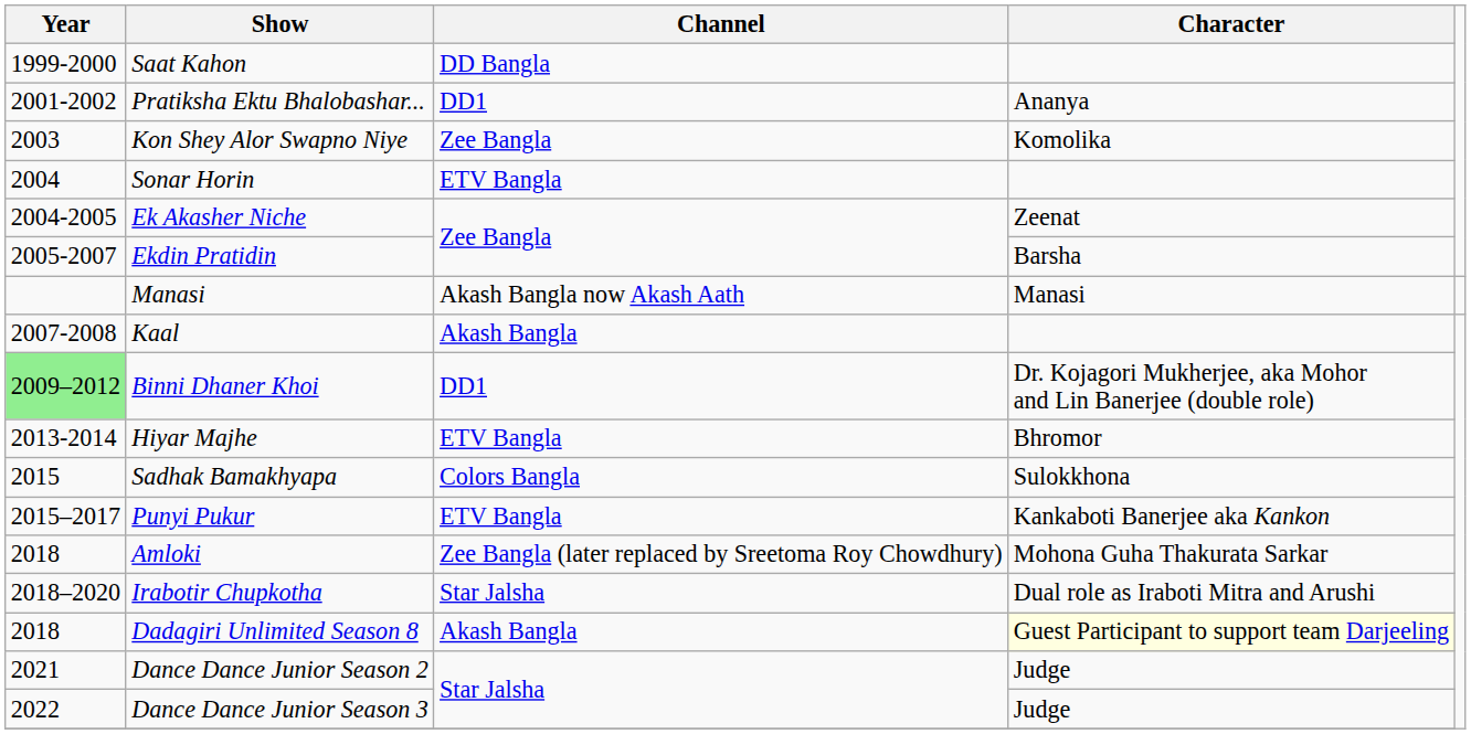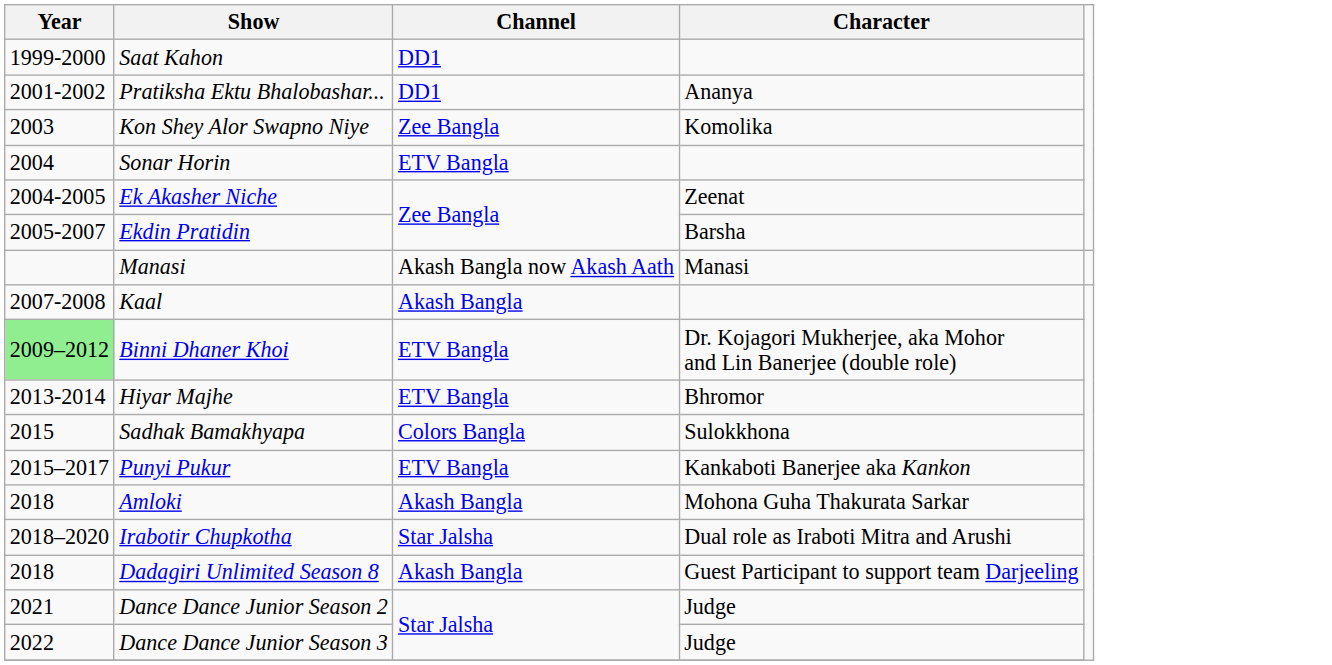 <table class="wikitable">
 <tr>
 <th>Year</th>
 <th>Show</th>
 <th>Channel</th>
 <th>Character</th>
 </tr>
 <tr>
 <td>1999-2000</td>
 <td><em>Saat Kahon</em></td>
-<td><a href='#'>DD Bangla</a></td>
+<td><a href='#'>DD1</a></td>
 <td></td>
 </tr>
 <tr>
 <td>2001-2002</td>
 <td><em>Pratiksha Ektu Bhalobashar...</em></td>
 <td><a href='#'>DD1</a></td>
 <td>Ananya</td>
 </tr>
 <tr>
 <td>2003</td>
 <td><em>Kon Shey Alor Swapno Niye</em></td>
 <td><a href='#'>Zee Bangla</a></td>
 <td>Komolika</td>
 </tr>
 <tr>
 <td>2004</td>
 <td><em>Sonar Horin</em></td>
 <td><a href='#'>ETV Bangla</a></td>
 <td></td>
 </tr>
 <tr>
 <td>2004-2005</td>
 <td><em><a href='#'>Ek Akasher Niche</a></em></td>
 <td rowspan="2"><a href='#'>Zee Bangla</a></td>
 <td>Zeenat</td>
 </tr>
 <tr>
 <td>2005-2007</td>
 <td><em><a href='#'>Ekdin Pratidin</a></em></td>
 <td>Barsha</td>
 </tr>
 <tr>
 <td></td>
 <td><em>Manasi</em></td>
 <td>Akash Bangla now <a href='#'>Akash Aath</a></td>
 <td>Manasi</td>
 <td></td>
 </tr>
 <tr>
 <td>2007-2008</td>
 <td><em>Kaal</em></td>
 <td><a href='#'>Akash Bangla</a></td>
 <td></td>
 </tr>
 <tr>
 <td style="background: lightgreen;">2009–2012</td>
 <td><em><a href='#'>Binni Dhaner Khoi</a></em></td>
-<td><a href='#'>DD1</a></td>
+<td><a href='#'>ETV Bangla</a></td>
 <td>Dr. Kojagori Mukherjee, aka Mohor<br>and Lin Banerjee (double role)</td>
 </tr>
 <tr>
 <td>2013-2014</td>
 <td><em>Hiyar Majhe</em></td>
 <td><a href='#'>ETV Bangla</a></td>
 <td>Bhromor</td>
 </tr>
 <tr>
 <td>2015</td>
 <td><em>Sadhak Bamakhyapa</em></td>
 <td><a href='#'>Colors Bangla</a></td>
 <td>Sulokkhona</td>
 </tr>
 <tr>
 <td>2015–2017</td>
 <td><em><a href='#'>Punyi Pukur</a></em></td>
 <td><a href='#'>ETV Bangla</a></td>
 <td>Kankaboti Banerjee aka <em>Kankon</em></td>
 </tr>
 <tr>
 <td>2018</td>
 <td><em><a href='#'>Amloki</a></em></td>
-<td><a href='#'>Zee Bangla</a> (later replaced by Sreetoma Roy Chowdhury)</td>
+<td><a href='#'>Akash Bangla</a></td>
 <td>Mohona Guha Thakurata Sarkar</td>
 </tr>
 <tr>
 <td>2018–2020</td>
 <td><em><a href='#'>Irabotir Chupkotha</a></em> </td>
 <td><a href='#'>Star Jalsha</a></td>
 <td>Dual role as Iraboti Mitra and Arushi</td>
 </tr>
 <tr>
 <td>2018</td>
 <td><em> <a href='#'>Dadagiri Unlimited Season 8</a></em></td>
 <td><a href='#'>Akash Bangla</a></td>
-<td style="background: lightyellow;">Guest Participant to support team <a href='#'>Darjeeling</a></td>
+<td>Guest Participant to support team <a href='#'>Darjeeling</a></td>
 </tr>
 <tr>
 <td>2021</td>
 <td><em>Dance Dance Junior Season 2</em></td>
 <td rowspan="2"><a href='#'>Star Jalsha</a></td>
 <td>Judge</td>
 </tr>
 <tr>
 <td>2022</td>
 <td><em>Dance Dance Junior Season 3</em></td>
 <td>Judge</td>
 </tr>
 <tr>
 </tr>
 </table>
